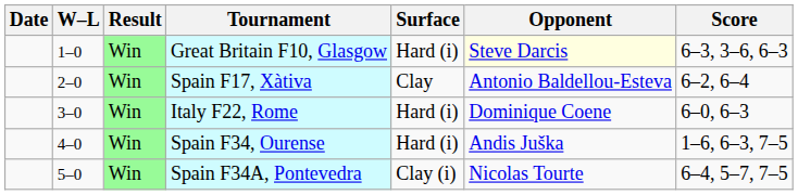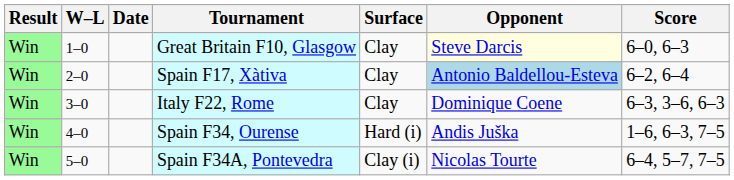 <table class="sortable wikitable">
 <tr>
+<th>Result</th>
+<th class="unsortable">W–L</th>
 <th>Date</th>
-<th class="unsortable">W–L</th>
-<th>Result</th>
 <th>Tournament</th>
 <th>Surface</th>
 <th>Opponent</th>
 <th class="unsortable">Score</th>
 </tr>
 <tr>
+<td style="background:#98fb98;">Win</td>
+<td><small>1–0</small></td>
 <td></td>
-<td><small>1–0</small></td>
+<td style="background:#cffcff;">Great Britain F10, <a href='#'>Glasgow</a></td>
+<td>Clay</td>
+<td style="background: lightyellow;"> <a href='#'>Steve Darcis</a></td>
+<td>6–0, 6–3</td>
+</tr>
+<tr>
 <td style="background:#98fb98;">Win</td>
-<td style="background:#cffcff;">Great Britain F10, <a href='#'>Glasgow</a></td>
-<td>Hard (i)</td>
-<td style="background: lightyellow;"> <a href='#'>Steve Darcis</a></td>
+<td><small>2–0</small></td>
+<td></td>
+<td style="background:#cffcff;">Spain F17, <a href='#'>Xàtiva</a></td>
+<td>Clay</td>
+<td style="background: lightblue;"> <a href='#'>Antonio Baldellou-Esteva</a></td>
+<td>6–2, 6–4</td>
+</tr>
+<tr>
+<td style="background:#98fb98;">Win</td>
+<td><small>3–0</small></td>
+<td></td>
+<td style="background:#cffcff;">Italy F22, <a href='#'>Rome</a></td>
+<td>Clay</td>
+<td> <a href='#'>Dominique Coene</a></td>
 <td>6–3, 3–6, 6–3</td>
 </tr>
 <tr>
+<td style="background:#98fb98;">Win</td>
+<td><small>4–0</small></td>
 <td></td>
-<td><small>2–0</small></td>
-<td style="background:#98fb98;">Win</td>
-<td style="background:#cffcff;">Spain F17, <a href='#'>Xàtiva</a></td>
-<td>Clay</td>
-<td> <a href='#'>Antonio Baldellou-Esteva</a></td>
-<td>6–2, 6–4</td>
-</tr>
-<tr>
-<td></td>
-<td><small>3–0</small></td>
-<td style="background:#98fb98;">Win</td>
-<td style="background:#cffcff;">Italy F22, <a href='#'>Rome</a></td>
-<td>Hard (i)</td>
-<td> <a href='#'>Dominique Coene</a></td>
-<td>6–0, 6–3</td>
-</tr>
-<tr>
-<td></td>
-<td><small>4–0</small></td>
-<td style="background:#98fb98;">Win</td>
 <td style="background:#cffcff;">Spain F34, <a href='#'>Ourense</a></td>
 <td>Hard (i)</td>
 <td> <a href='#'>Andis Juška</a></td>
 <td>1–6, 6–3, 7–5</td>
 </tr>
 <tr>
+<td style="background:#98fb98;">Win</td>
+<td><small>5–0</small></td>
 <td></td>
-<td><small>5–0</small></td>
-<td style="background:#98fb98;">Win</td>
 <td style="background:#cffcff;">Spain F34A, <a href='#'>Pontevedra</a></td>
 <td>Clay (i)</td>
 <td> <a href='#'>Nicolas Tourte</a></td>
 <td>6–4, 5–7, 7–5</td>
 </tr>
 </table>
